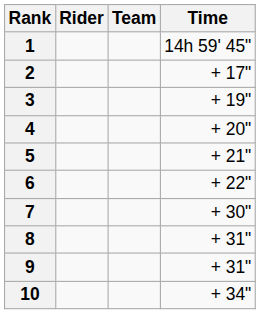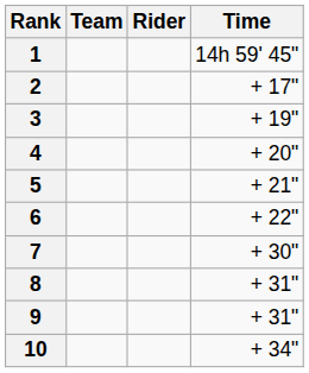 <table class="wikitable" margin-bottom:0;">
 <tr>
 <th scope="col">Rank</th>
+<th scope="col">Team</th>
 <th scope="col">Rider</th>
-<th scope="col">Team</th>
 <th scope="col">Time</th>
 </tr>
 <tr>
 <th scope="row">1</th>
+<td></td>
 <td> </td>
-<td></td>
 <td align="right">14h 59' 45"</td>
 </tr>
 <tr>
 <th scope="row">2</th>
 <td></td>
 <td></td>
 <td align="right">+ 17"</td>
 </tr>
 <tr>
 <th scope="row">3</th>
+<td></td>
 <td> </td>
-<td></td>
 <td align="right">+ 19"</td>
 </tr>
 <tr>
 <th scope="row">4</th>
 <td></td>
 <td></td>
 <td align="right">+ 20"</td>
 </tr>
 <tr>
 <th scope="row">5</th>
 <td></td>
 <td></td>
 <td align="right">+ 21"</td>
 </tr>
 <tr>
 <th scope="row">6</th>
 <td></td>
 <td></td>
 <td align="right">+ 22"</td>
 </tr>
 <tr>
 <th scope="row">7</th>
 <td></td>
 <td></td>
 <td align="right">+ 30"</td>
 </tr>
 <tr>
 <th scope="row">8</th>
 <td></td>
 <td></td>
 <td align="right">+ 31"</td>
 </tr>
 <tr>
 <th scope="row">9</th>
 <td></td>
 <td></td>
 <td align="right">+ 31"</td>
 </tr>
 <tr>
 <th scope="row">10</th>
 <td></td>
 <td></td>
 <td align="right">+ 34"</td>
 </tr>
 </table>
